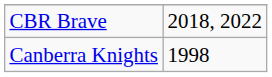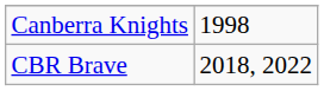 <table class="wikitable">
 <tr ! Team !! Championship years>
+</tr>
+<tr>
+<td><a href='#'>Canberra Knights</a></td>
+<td>1998</td>
 </tr>
 <tr>
 <td><a href='#'>CBR Brave</a></td>
 <td>2018, 2022</td>
 </tr>
-<tr>
-<td><a href='#'>Canberra Knights</a></td>
-<td>1998</td>
-</tr>
 </table>
